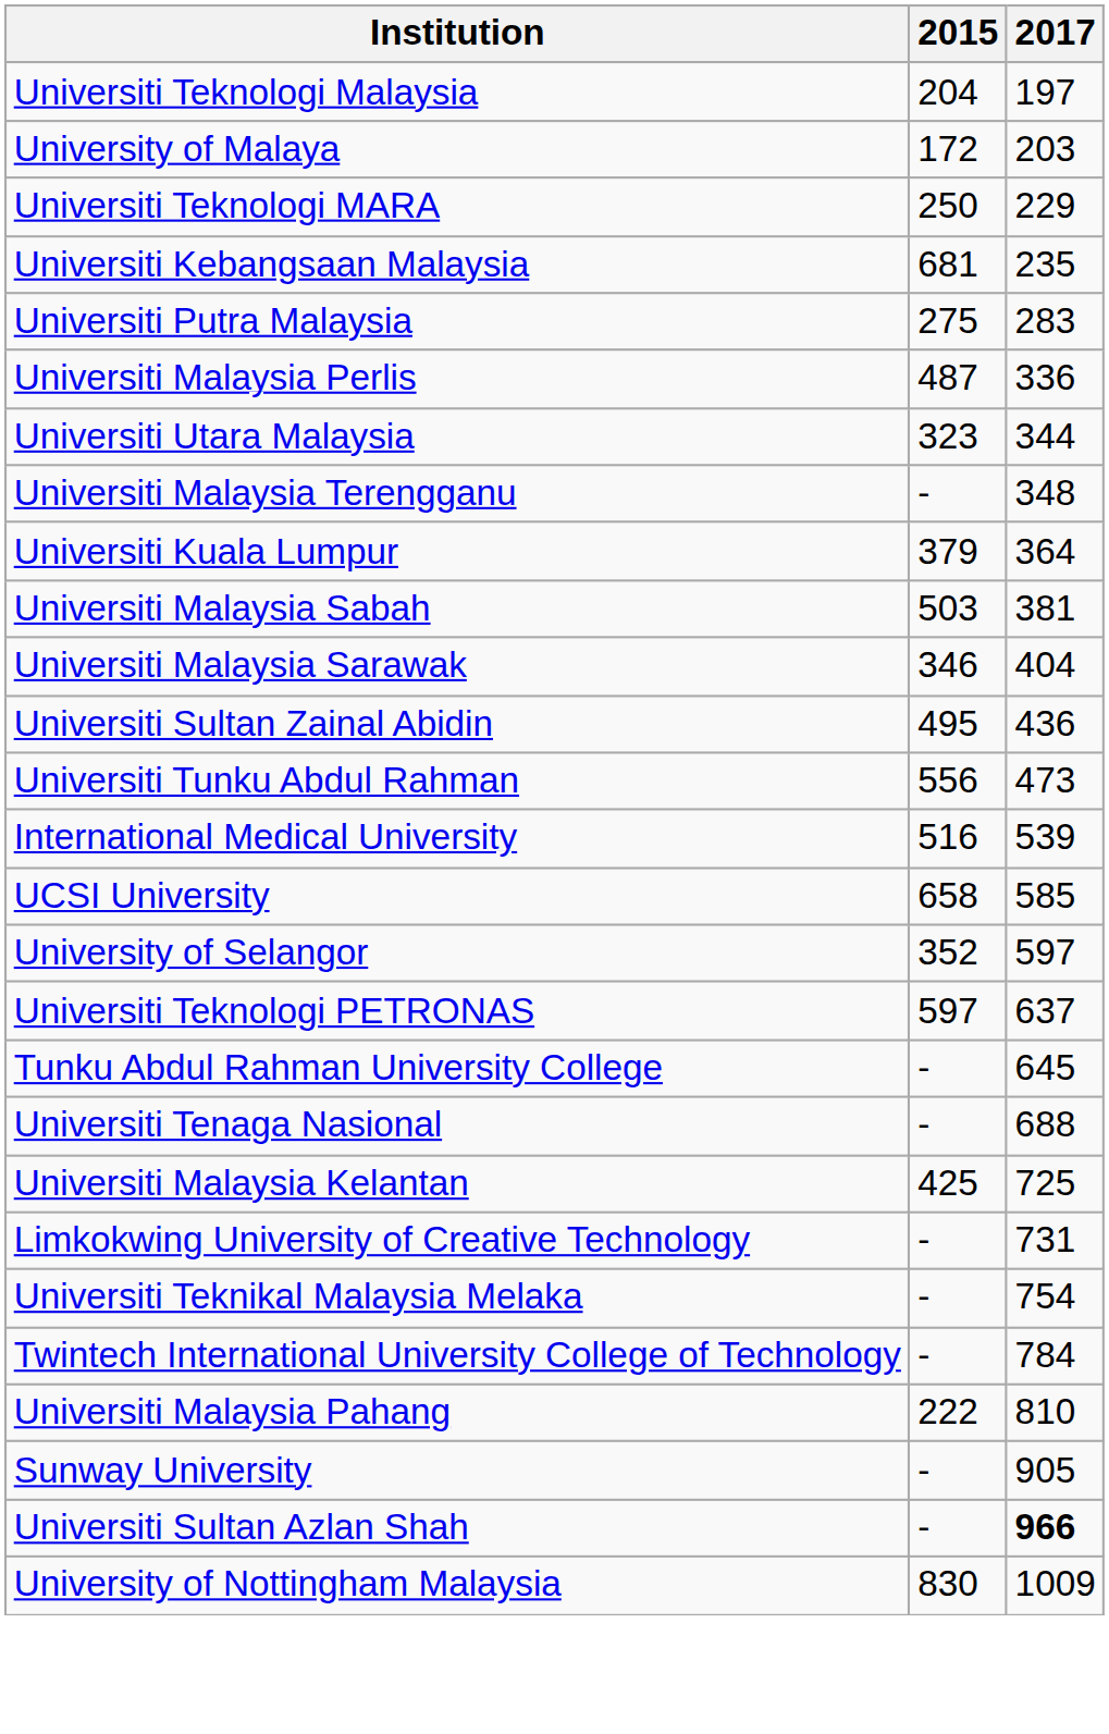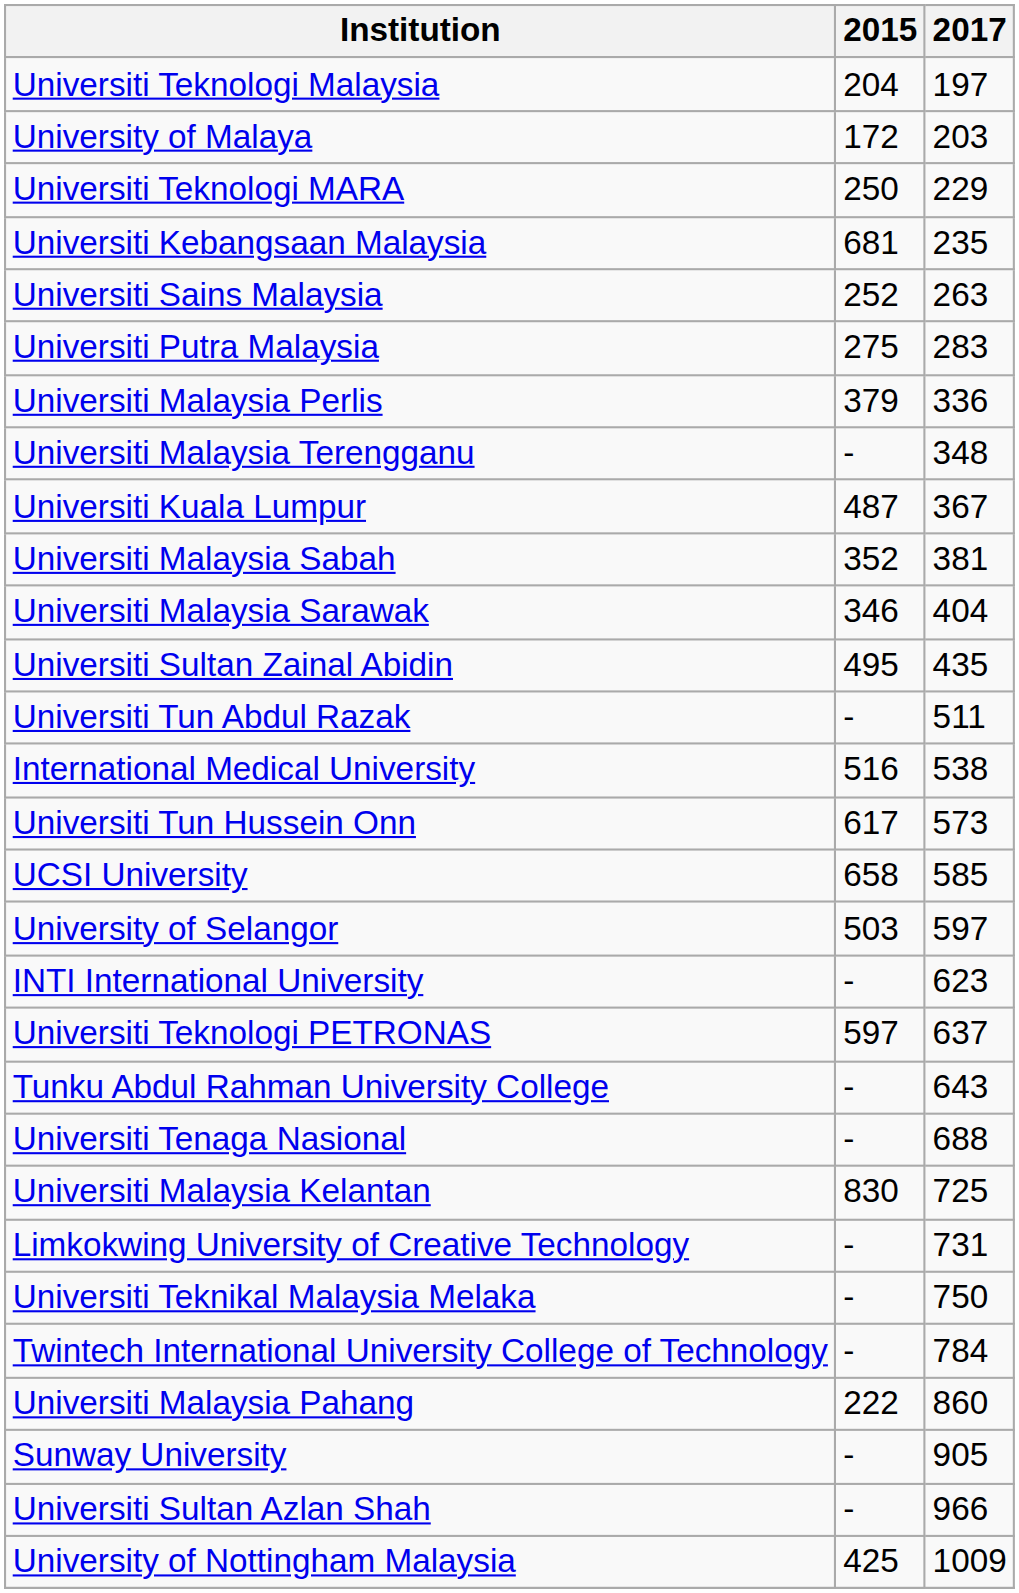 <table class="sortable wikitable" border="1">
 <tr>
 <th>Institution</th>
 <th>2015</th>
 <th>2017</th>
 </tr>
 <tr>
 <td><a href='#'>Universiti Teknologi Malaysia</a></td>
 <td>204</td>
 <td>197</td>
 </tr>
 <tr>
 <td><a href='#'>University of Malaya</a></td>
 <td>172</td>
 <td>203</td>
 </tr>
 <tr>
 <td><a href='#'>Universiti Teknologi MARA</a></td>
 <td>250</td>
 <td>229</td>
 </tr>
 <tr>
 <td><a href='#'>Universiti Kebangsaan Malaysia</a></td>
 <td>681</td>
 <td>235</td>
 </tr>
 <tr>
+<td><a href='#'>Universiti Sains Malaysia</a></td>
+<td>252</td>
+<td>263</td>
+</tr>
+<tr>
 <td><a href='#'>Universiti Putra Malaysia</a></td>
 <td>275</td>
 <td>283</td>
 </tr>
 <tr>
 <td><a href='#'>Universiti Malaysia Perlis</a></td>
-<td>487</td>
+<td>379</td>
 <td>336</td>
-</tr>
-<tr>
-<td><a href='#'>Universiti Utara Malaysia</a></td>
-<td>323</td>
-<td>344</td>
 </tr>
 <tr>
 <td><a href='#'>Universiti Malaysia Terengganu</a></td>
 <td>-</td>
 <td>348</td>
 </tr>
 <tr>
 <td><a href='#'>Universiti Kuala Lumpur</a></td>
-<td>379</td>
-<td>364</td>
+<td>487</td>
+<td>367</td>
 </tr>
 <tr>
 <td><a href='#'>Universiti Malaysia Sabah</a></td>
-<td>503</td>
+<td>352</td>
 <td>381</td>
 </tr>
 <tr>
 <td><a href='#'>Universiti Malaysia Sarawak</a></td>
 <td>346</td>
 <td>404</td>
 </tr>
 <tr>
 <td><a href='#'>Universiti Sultan Zainal Abidin</a></td>
 <td>495</td>
-<td>436</td>
+<td>435</td>
 </tr>
 <tr>
-<td><a href='#'>Universiti Tunku Abdul Rahman</a></td>
-<td>556</td>
-<td>473</td>
+<td><a href='#'>Universiti Tun Abdul Razak</a></td>
+<td>-</td>
+<td>511</td>
 </tr>
 <tr>
 <td><a href='#'>International Medical University</a></td>
 <td>516</td>
-<td>539</td>
+<td>538</td>
+</tr>
+<tr>
+<td><a href='#'>Universiti Tun Hussein Onn</a></td>
+<td>617</td>
+<td>573</td>
 </tr>
 <tr>
 <td><a href='#'>UCSI University</a></td>
 <td>658</td>
 <td>585</td>
 </tr>
 <tr>
 <td><a href='#'>University of Selangor</a></td>
-<td>352</td>
+<td>503</td>
 <td>597</td>
+</tr>
+<tr>
+<td><a href='#'>INTI International University</a></td>
+<td>-</td>
+<td>623</td>
 </tr>
 <tr>
 <td><a href='#'>Universiti Teknologi PETRONAS</a></td>
 <td>597</td>
 <td>637</td>
 </tr>
 <tr>
 <td><a href='#'>Tunku Abdul Rahman University College</a></td>
 <td>-</td>
-<td>645</td>
+<td>643</td>
 </tr>
 <tr>
 <td><a href='#'>Universiti Tenaga Nasional</a></td>
 <td>-</td>
 <td>688</td>
 </tr>
 <tr>
 <td><a href='#'>Universiti Malaysia Kelantan</a></td>
-<td>425</td>
+<td>830</td>
 <td>725</td>
 </tr>
 <tr>
 <td><a href='#'>Limkokwing University of Creative Technology</a></td>
 <td>-</td>
 <td>731</td>
 </tr>
 <tr>
 <td><a href='#'>Universiti Teknikal Malaysia Melaka</a></td>
 <td>-</td>
-<td>754</td>
+<td>750</td>
 </tr>
 <tr>
 <td><a href='#'>Twintech International University College of Technology</a></td>
 <td>-</td>
 <td>784</td>
 </tr>
 <tr>
 <td><a href='#'>Universiti Malaysia Pahang</a></td>
 <td>222</td>
-<td>810</td>
+<td>860</td>
 </tr>
 <tr>
 <td><a href='#'>Sunway University</a></td>
 <td>-</td>
 <td>905</td>
 </tr>
 <tr>
 <td><a href='#'>Universiti Sultan Azlan Shah</a></td>
 <td>-</td>
-<td><strong>966</strong></td>
+<td>966</td>
 </tr>
 <tr>
 <td><a href='#'>University of Nottingham Malaysia</a></td>
-<td>830</td>
+<td>425</td>
 <td>1009</td>
 </tr>
 <tr>
 </tr>
 </table>
